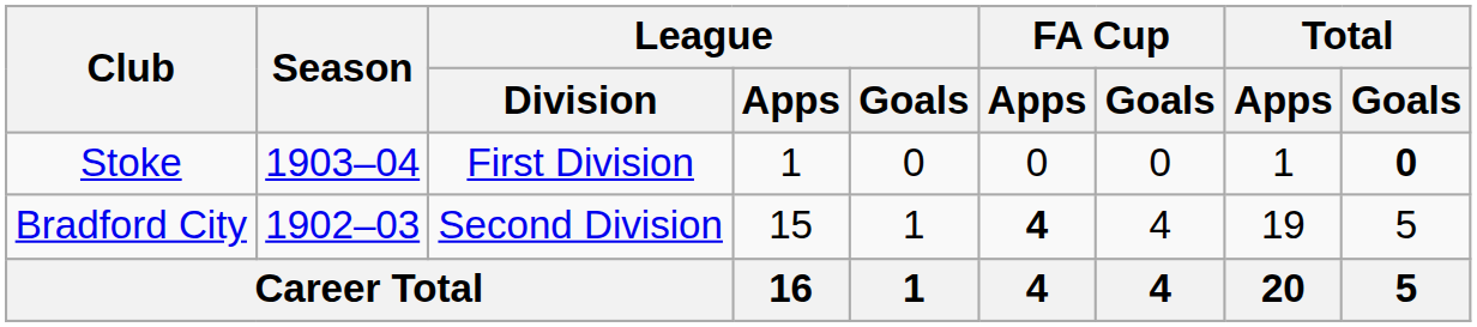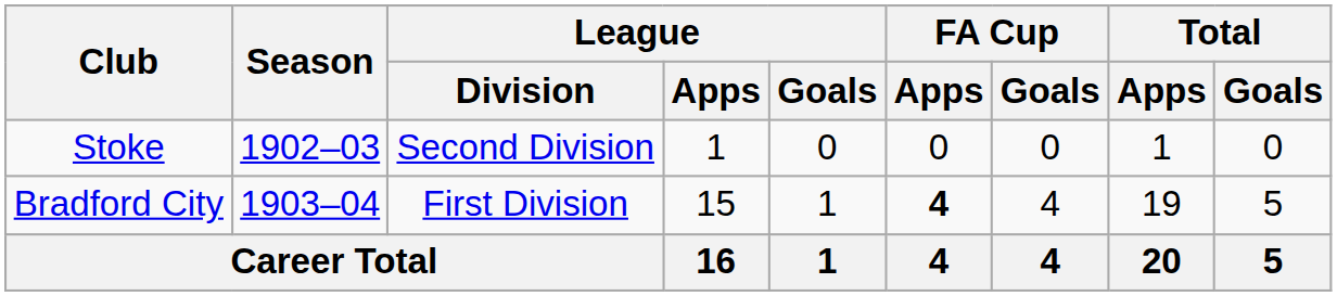 <table class="wikitable" style="text-align: center;">
 <tr>
 <th rowspan="2">Club</th>
 <th rowspan="2">Season</th>
 <th colspan="3">League</th>
 <th colspan="2">FA Cup</th>
 <th colspan="2">Total</th>
 </tr>
 <tr>
 <th>Division</th>
 <th>Apps</th>
 <th>Goals</th>
 <th>Apps</th>
 <th>Goals</th>
 <th>Apps</th>
 <th>Goals</th>
 </tr>
 <tr>
 <td><a href='#'>Stoke</a></td>
-<td><a href='#'>1903–04</a></td>
-<td><a href='#'>First Division</a></td>
+<td><a href='#'>1902–03</a></td>
+<td><a href='#'>Second Division</a></td>
 <td>1</td>
 <td>0</td>
 <td>0</td>
 <td>0</td>
 <td>1</td>
-<td><strong>0</strong></td>
+<td>0</td>
 </tr>
 <tr>
 <td><a href='#'>Bradford City</a></td>
-<td><a href='#'>1902–03</a></td>
-<td><a href='#'>Second Division</a></td>
+<td><a href='#'>1903–04</a></td>
+<td><a href='#'>First Division</a></td>
 <td>15</td>
 <td>1</td>
 <td><strong>4</strong></td>
 <td>4</td>
 <td>19</td>
 <td>5</td>
 </tr>
 <tr>
 <th colspan="3">Career Total</th>
 <th>16</th>
 <th>1</th>
 <th>4</th>
 <th>4</th>
 <th>20</th>
 <th>5</th>
 </tr>
 </table>
